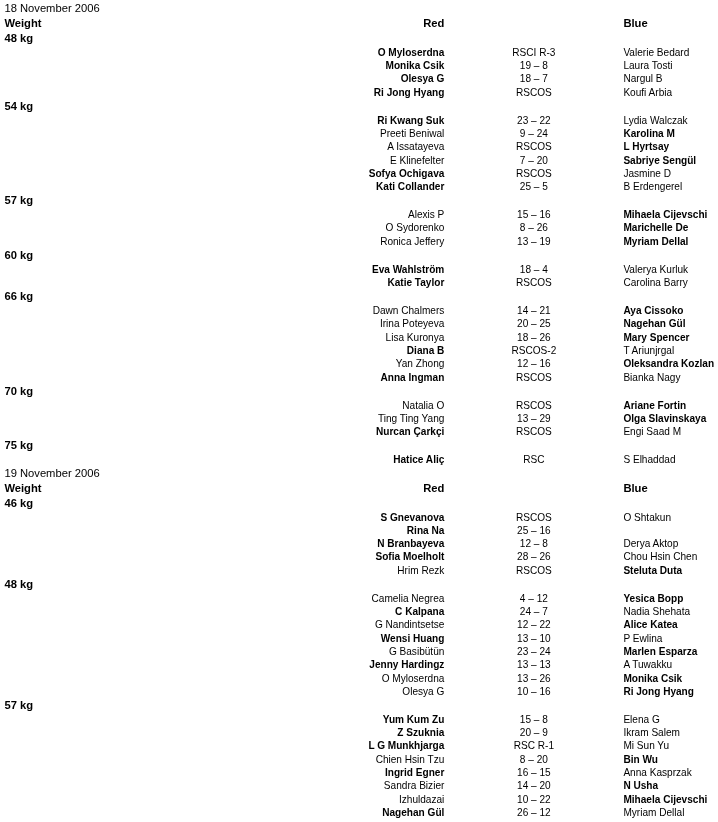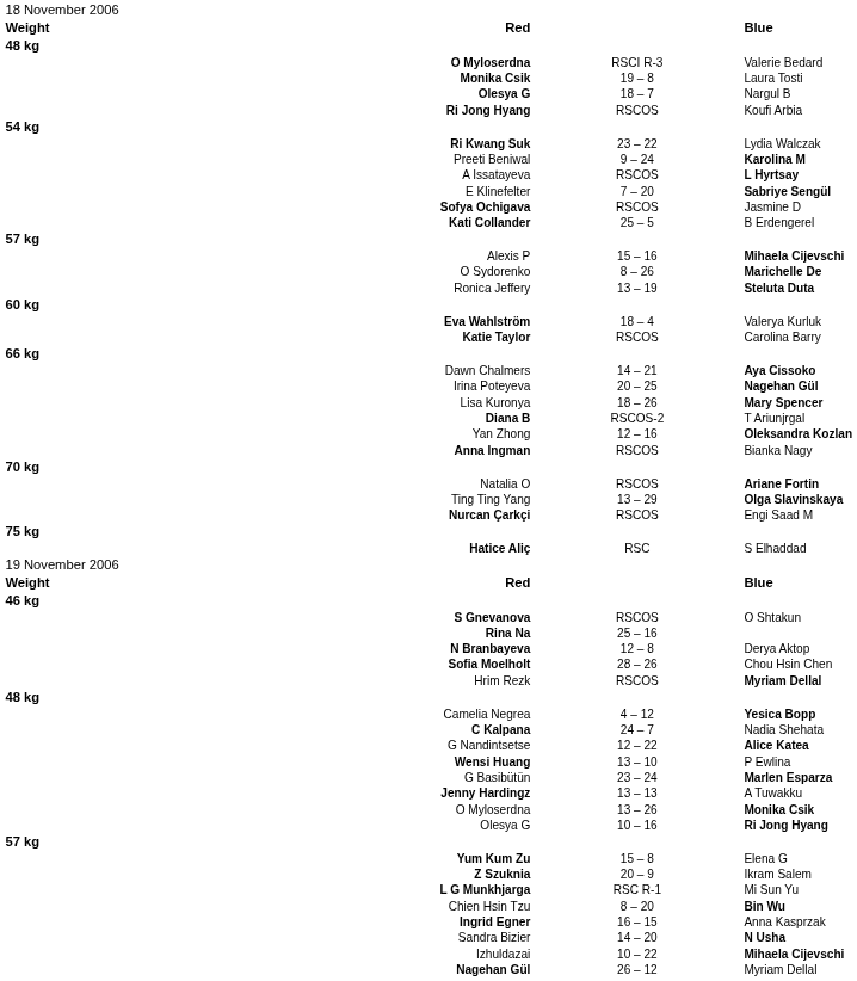 <table width=100% cellspacing=1>
 <tr>
 <th width=20%></th>
 <th width=30%></th>
 <th width=20%></th>
 <th width=30%></th>
 </tr>
 <tr>
 <td>18 November 2006</td>
 </tr>
 <tr>
 <td><strong>Weight</strong></td>
 <td align=right><strong>Red</strong></td>
 <td></td>
 <td><strong>Blue</strong></td>
 </tr>
 <tr>
 <td><strong>48 kg</strong></td>
 </tr>
 <tr style=font-size:90%>
 <td></td>
 <td align=right><strong>O Myloserdna</strong> </td>
 <td align=center>RSCI R-3</td>
 <td> Valerie Bedard</td>
 </tr>
 <tr style=font-size:90%>
 <td></td>
 <td align=right><strong>Monika Csik</strong> </td>
 <td align=center>19 – 8</td>
 <td> Laura Tosti</td>
 </tr>
 <tr style=font-size:90%>
 <td></td>
 <td align=right><strong>Olesya G</strong> </td>
 <td align=center>18 – 7</td>
 <td> Nargul B</td>
 </tr>
 <tr style=font-size:90%>
 <td></td>
 <td align=right><strong>Ri Jong Hyang</strong> </td>
 <td align=center>RSCOS</td>
 <td> Koufi Arbia</td>
 </tr>
 <tr>
 <td><strong>54 kg</strong></td>
 </tr>
 <tr style=font-size:90%>
 <td></td>
 <td align=right><strong>Ri Kwang Suk</strong> </td>
 <td align=center>23 – 22</td>
 <td> Lydia Walczak</td>
 </tr>
 <tr style=font-size:90%>
 <td></td>
 <td align=right>Preeti Beniwal </td>
 <td align=center>9 – 24</td>
 <td> <strong>Karolina M</strong></td>
 </tr>
 <tr style=font-size:90%>
 <td></td>
 <td align=right>A Issatayeva </td>
 <td align=center>RSCOS</td>
 <td> <strong>L Hyrtsay</strong></td>
 </tr>
 <tr style=font-size:90%>
 <td></td>
 <td align=right>E Klinefelter </td>
 <td align=center>7 – 20</td>
 <td> <strong>Sabriye Sengül</strong></td>
 </tr>
 <tr style=font-size:90%>
 <td></td>
 <td align=right><strong>Sofya Ochigava</strong> </td>
 <td align=center>RSCOS</td>
 <td> Jasmine D</td>
 </tr>
 <tr style=font-size:90%>
 <td></td>
 <td align=right><strong>Kati Collander</strong> </td>
 <td align=center>25 – 5</td>
 <td> B Erdengerel</td>
 </tr>
 <tr>
 <td><strong>57 kg</strong></td>
 </tr>
 <tr style=font-size:90%>
 <td></td>
 <td align=right>Alexis P </td>
 <td align=center>15 – 16</td>
 <td> <strong>Mihaela Cijevschi</strong></td>
 </tr>
 <tr style=font-size:90%>
 <td></td>
 <td align=right>O Sydorenko </td>
 <td align=center>8 – 26</td>
 <td> <strong>Marichelle De</strong></td>
 </tr>
 <tr style=font-size:90%>
 <td></td>
 <td align=right>Ronica Jeffery </td>
 <td align=center>13 – 19</td>
-<td> <strong>Myriam Dellal</strong></td>
+<td> <strong>Steluta Duta</strong></td>
 </tr>
 <tr>
 <td><strong>60 kg</strong></td>
 </tr>
 <tr style=font-size:90%>
 <td></td>
 <td align=right><strong>Eva Wahlström</strong> </td>
 <td align=center>18 – 4</td>
 <td> Valerya Kurluk</td>
 </tr>
 <tr style=font-size:90%>
 <td></td>
 <td align=right><strong>Katie Taylor</strong> </td>
 <td align=center>RSCOS</td>
 <td> Carolina Barry</td>
 </tr>
 <tr>
 <td><strong>66 kg</strong></td>
 </tr>
 <tr style=font-size:90%>
 <td></td>
 <td align=right>Dawn Chalmers </td>
 <td align=center>14 – 21</td>
 <td> <strong>Aya Cissoko</strong></td>
 </tr>
 <tr style=font-size:90%>
 <td></td>
 <td align=right>Irina Poteyeva </td>
 <td align=center>20 – 25</td>
 <td> <strong>Nagehan Gül</strong></td>
 </tr>
 <tr style=font-size:90%>
 <td></td>
 <td align=right>Lisa Kuronya </td>
 <td align=center>18 – 26</td>
 <td> <strong>Mary Spencer</strong></td>
 </tr>
 <tr style=font-size:90%>
 <td></td>
 <td align=right><strong>Diana B</strong> </td>
 <td align=center>RSCOS-2</td>
 <td> T Ariunjrgal</td>
 </tr>
 <tr style=font-size:90%>
 <td></td>
 <td align=right>Yan Zhong </td>
 <td align=center>12 – 16</td>
 <td> <strong>Oleksandra Kozlan</strong></td>
 </tr>
 <tr style=font-size:90%>
 <td></td>
 <td align=right><strong>Anna Ingman</strong> </td>
 <td align=center>RSCOS</td>
 <td> Bianka Nagy</td>
 </tr>
 <tr>
 <td><strong>70 kg</strong></td>
 </tr>
 <tr style=font-size:90%>
 <td></td>
 <td align=right>Natalia O </td>
 <td align=center>RSCOS</td>
 <td> <strong>Ariane Fortin</strong></td>
 </tr>
 <tr style=font-size:90%>
 <td></td>
 <td align=right>Ting Ting Yang </td>
 <td align=center>13 – 29</td>
 <td> <strong>Olga Slavinskaya</strong></td>
 </tr>
 <tr style=font-size:90%>
 <td></td>
 <td align=right><strong>Nurcan Çarkçi</strong> </td>
 <td align=center>RSCOS</td>
 <td> Engi Saad M</td>
 </tr>
 <tr>
 <td><strong>75 kg</strong></td>
 </tr>
 <tr style=font-size:90%>
 <td></td>
 <td align=right><strong>Hatice Aliç</strong> </td>
 <td align=center>RSC</td>
 <td> S Elhaddad</td>
 </tr>
 <tr>
 <td>19 November 2006</td>
 </tr>
 <tr>
 <td><strong>Weight</strong></td>
 <td align=right><strong>Red</strong></td>
 <td></td>
 <td><strong>Blue</strong></td>
 </tr>
 <tr>
 <td><strong>46 kg</strong></td>
 </tr>
 <tr style=font-size:90%>
 <td></td>
 <td align=right><strong>S Gnevanova</strong> </td>
 <td align=center>RSCOS</td>
 <td> O Shtakun</td>
 </tr>
 <tr style=font-size:90%>
 <td></td>
 <td align=right><strong>Rina Na</strong> </td>
 <td align=center>25 – 16</td>
 <td> </td>
 </tr>
 <tr style=font-size:90%>
 <td></td>
 <td align=right><strong>N Branbayeva</strong> </td>
 <td align=center>12 – 8</td>
 <td> Derya Aktop</td>
 </tr>
 <tr style=font-size:90%>
 <td></td>
 <td align=right><strong>Sofia Moelholt</strong> </td>
 <td align=center>28 – 26</td>
 <td> Chou Hsin Chen</td>
 </tr>
 <tr style=font-size:90%>
 <td></td>
 <td align=right>Hrim Rezk </td>
 <td align=center>RSCOS</td>
-<td> <strong>Steluta Duta</strong></td>
+<td> <strong>Myriam Dellal</strong></td>
 </tr>
 <tr>
 <td><strong>48 kg</strong></td>
 </tr>
 <tr style=font-size:90%>
 <td></td>
 <td align=right>Camelia Negrea </td>
 <td align=center>4 – 12</td>
 <td> <strong>Yesica Bopp</strong></td>
 </tr>
 <tr style=font-size:90%>
 <td></td>
 <td align=right><strong>C Kalpana</strong> </td>
 <td align=center>24 – 7</td>
 <td> Nadia Shehata</td>
 </tr>
 <tr style=font-size:90%>
 <td></td>
 <td align=right>G Nandintsetse </td>
 <td align=center>12 – 22</td>
 <td> <strong>Alice Katea</strong></td>
 </tr>
 <tr style=font-size:90%>
 <td></td>
 <td align=right><strong>Wensi Huang</strong> </td>
 <td align=center>13 – 10</td>
 <td> P Ewlina</td>
 </tr>
 <tr style=font-size:90%>
 <td></td>
 <td align=right>G Basibütün </td>
 <td align=center>23 – 24</td>
 <td> <strong>Marlen Esparza</strong></td>
 </tr>
 <tr style=font-size:90%>
 <td></td>
 <td align=right><strong>Jenny Hardingz</strong> </td>
 <td align=center>13 – 13</td>
 <td> A Tuwakku</td>
 </tr>
 <tr style=font-size:90%>
 <td></td>
 <td align=right>O Myloserdna </td>
 <td align=center>13 – 26</td>
 <td> <strong>Monika Csik</strong></td>
 </tr>
 <tr style=font-size:90%>
 <td></td>
 <td align=right>Olesya G </td>
 <td align=center>10 – 16</td>
 <td> <strong>Ri Jong Hyang</strong></td>
 </tr>
 <tr>
 <td><strong>57 kg</strong></td>
 </tr>
 <tr style=font-size:90%>
 <td></td>
 <td align=right><strong>Yum Kum Zu</strong> </td>
 <td align=center>15 – 8</td>
 <td> Elena G</td>
 </tr>
 <tr style=font-size:90%>
 <td></td>
 <td align=right><strong>Z Szuknia</strong> </td>
 <td align=center>20 – 9</td>
 <td> Ikram Salem</td>
 </tr>
 <tr style=font-size:90%>
 <td></td>
 <td align=right><strong>L G Munkhjarga</strong> </td>
 <td align=center>RSC R-1</td>
 <td> Mi Sun Yu</td>
 </tr>
 <tr style=font-size:90%>
 <td></td>
 <td align=right>Chien Hsin Tzu </td>
 <td align=center>8 – 20</td>
 <td> <strong>Bin Wu</strong></td>
 </tr>
 <tr style=font-size:90%>
 <td></td>
 <td align=right><strong>Ingrid Egner</strong> </td>
 <td align=center>16 – 15</td>
 <td> Anna Kasprzak</td>
 </tr>
 <tr style=font-size:90%>
 <td></td>
 <td align=right>Sandra Bizier </td>
 <td align=center>14 – 20</td>
 <td> <strong>N Usha</strong></td>
 </tr>
 <tr style=font-size:90%>
 <td></td>
 <td align=right>Izhuldazai </td>
 <td align=center>10 – 22</td>
 <td> <strong>Mihaela Cijevschi</strong></td>
 </tr>
 <tr style=font-size:90%>
 <td></td>
 <td align=right><strong>Nagehan Gül</strong> </td>
 <td align=center>26 – 12</td>
 <td> Myriam Dellal</td>
 </tr>
 </table>
